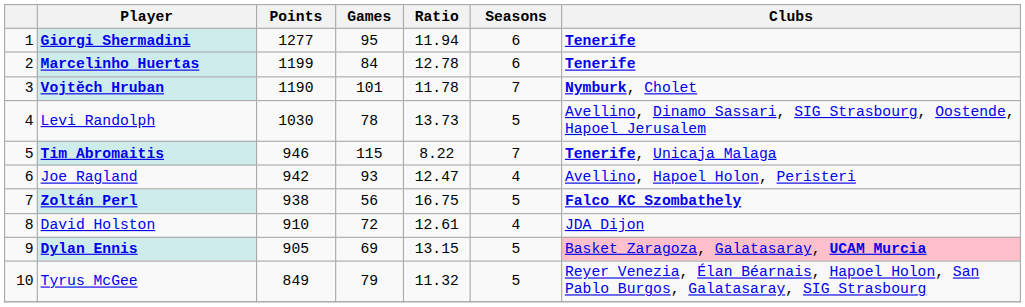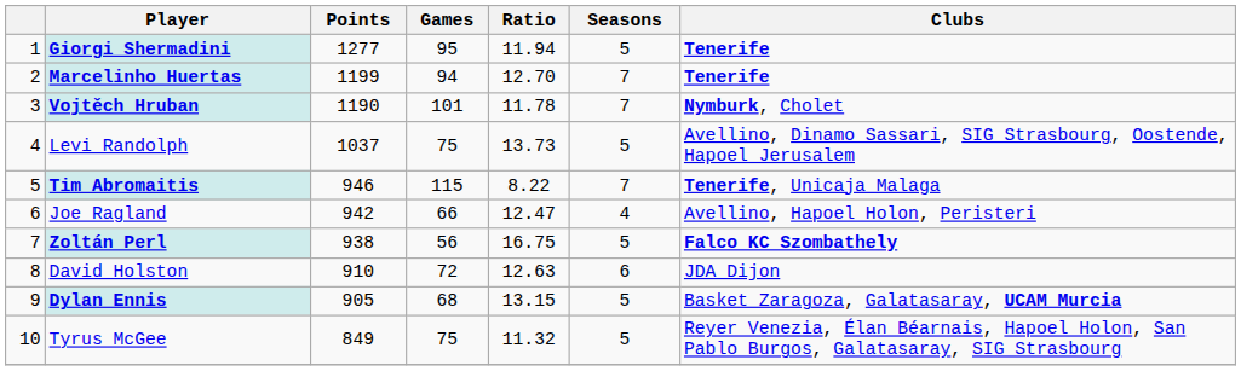 <table class="wikitable" width="900">
 <tr>
 <th></th>
 <th>Player</th>
 <th>Points</th>
 <th>Games</th>
 <th>Ratio</th>
 <th>Seasons</th>
 <th width=400>Clubs</th>
 </tr>
 <tr>
 <td align="right">1</td>
 <td bgcolor="#CFECEC"> <strong><a href='#'>Giorgi Shermadini</a></strong></td>
 <td align=center>1277</td>
 <td align="center">95</td>
 <td align="center">11.94</td>
-<td align="center">6</td>
+<td align="center">5</td>
 <td><strong><a href='#'>Tenerife</a></strong></td>
 </tr>
 <tr>
 <td align="right">2</td>
 <td bgcolor="#CFECEC"> <strong><a href='#'>Marcelinho Huertas</a></strong></td>
 <td align=center>1199</td>
-<td align="center">84</td>
-<td align="center">12.78</td>
-<td align="center">6</td>
+<td align="center">94</td>
+<td align="center">12.70</td>
+<td align="center">7</td>
 <td><strong><a href='#'>Tenerife</a></strong></td>
 </tr>
 <tr>
 <td align="right">3</td>
 <td bgcolor="#CFECEC"> <strong><a href='#'>Vojtěch Hruban</a></strong></td>
 <td align="center">1190</td>
 <td align="center">101</td>
 <td align="center">11.78</td>
 <td align="center">7</td>
 <td><strong><a href='#'>Nymburk</a></strong>, <a href='#'>Cholet</a></td>
 </tr>
 <tr>
 <td align="right">4</td>
 <td> <a href='#'>Levi Randolph</a></td>
-<td align=center>1030</td>
-<td align="center">78</td>
+<td align=center>1037</td>
+<td align="center">75</td>
 <td align="center">13.73</td>
 <td align="center">5</td>
 <td><a href='#'>Avellino</a>, <a href='#'>Dinamo Sassari</a>, <a href='#'>SIG Strasbourg</a>, <a href='#'>Oostende</a>, <a href='#'>Hapoel Jerusalem</a></td>
 </tr>
 <tr>
 <td align="right">5</td>
 <td bgcolor="#CFECEC"> <strong><a href='#'>Tim Abromaitis</a></strong></td>
 <td align="center">946</td>
 <td align="center">115</td>
 <td align="center">8.22</td>
 <td align="center">7</td>
 <td><strong><a href='#'>Tenerife</a></strong>, <a href='#'>Unicaja Malaga</a></td>
 </tr>
 <tr>
 <td align="right">6</td>
 <td> <a href='#'>Joe Ragland</a></td>
 <td align="center">942</td>
-<td align="center">93</td>
+<td align="center">66</td>
 <td align="center">12.47</td>
 <td align="center">4</td>
 <td><a href='#'>Avellino</a>, <a href='#'>Hapoel Holon</a>, <a href='#'>Peristeri</a></td>
 </tr>
 <tr>
 <td align="right">7</td>
 <td bgcolor="#CFECEC"> <strong><a href='#'>Zoltán Perl</a></strong></td>
 <td align=center>938</td>
 <td align="center">56</td>
 <td align="center">16.75</td>
 <td align="center">5</td>
 <td><strong><a href='#'>Falco KC Szombathely</a></strong></td>
 </tr>
 <tr>
 <td align="right">8</td>
 <td> <a href='#'>David Holston</a></td>
 <td align=center>910</td>
 <td align="center">72</td>
-<td align="center">12.61</td>
-<td align="center">4</td>
+<td align="center">12.63</td>
+<td align="center">6</td>
 <td><a href='#'>JDA Dijon</a></td>
 </tr>
 <tr>
 <td align="right">9</td>
 <td bgcolor="#CFECEC"> <strong><a href='#'>Dylan Ennis</a></strong></td>
 <td align="center">905</td>
-<td align="center">69</td>
+<td align="center">68</td>
 <td align="center">13.15</td>
 <td align="center">5</td>
-<td style="background: pink;"><a href='#'>Basket Zaragoza</a>, <a href='#'>Galatasaray</a>, <strong><a href='#'>UCAM Murcia</a></strong></td>
+<td><a href='#'>Basket Zaragoza</a>, <a href='#'>Galatasaray</a>, <strong><a href='#'>UCAM Murcia</a></strong></td>
 </tr>
 <tr>
 <td align="right">10</td>
 <td> <a href='#'>Tyrus McGee</a></td>
 <td align="center">849</td>
-<td align="center">79</td>
+<td align="center">75</td>
 <td align="center">11.32</td>
 <td align="center">5</td>
 <td><a href='#'>Reyer Venezia</a>, <a href='#'>Élan Béarnais</a>, <a href='#'>Hapoel Holon</a>, <a href='#'>San Pablo Burgos</a>, <a href='#'>Galatasaray</a>, <a href='#'>SIG Strasbourg</a></td>
 </tr>
 <tr>
 </tr>
 </table>
